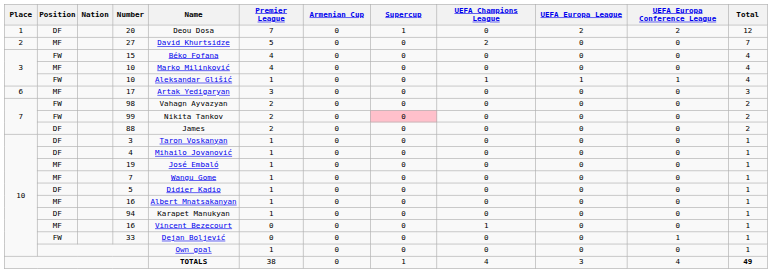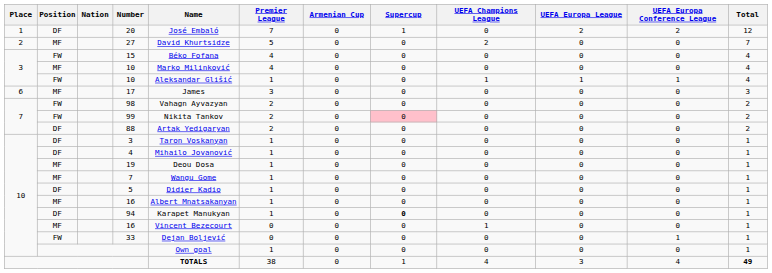 <table class="wikitable" style="font-size: 95%; text-align: center;">
 <tr>
 <th width=60>Place</th>
 <th width=60>Position</th>
 <th width=60>Nation</th>
 <th width=60>Number</th>
 <th width=200>Name</th>
 <th width=150><a href='#'>Premier League</a></th>
 <th width=150><a href='#'>Armenian Cup</a></th>
 <th width=150><a href='#'>Supercup</a></th>
 <th width=250><a href='#'>UEFA Champions League</a></th>
 <th width=250><a href='#'>UEFA Europa League</a></th>
 <th width=250><a href='#'>UEFA Europa Conference League</a></th>
 <th width=80><strong>Total</strong></th>
 </tr>
 <tr>
 <td>1</td>
 <td>DF</td>
 <td></td>
 <td>20</td>
-<td>Deou Dosa</td>
+<td><a href='#'>José Embaló</a></td>
 <td>7</td>
 <td>0</td>
 <td>1</td>
 <td>0</td>
 <td>2</td>
 <td>2</td>
 <td>12</td>
 </tr>
 <tr>
 <td>2</td>
 <td>MF</td>
 <td></td>
 <td>27</td>
 <td><a href='#'>David Khurtsidze</a></td>
 <td>5</td>
 <td>0</td>
 <td>0</td>
 <td>2</td>
 <td>0</td>
 <td>0</td>
 <td>7</td>
 </tr>
 <tr>
 <td rowspan="3">3</td>
 <td>FW</td>
 <td></td>
 <td>15</td>
 <td><a href='#'>Béko Fofana</a></td>
 <td>4</td>
 <td>0</td>
 <td>0</td>
 <td>0</td>
 <td>0</td>
 <td>0</td>
 <td>4</td>
 </tr>
 <tr>
 <td>MF</td>
 <td></td>
 <td>10</td>
 <td><a href='#'>Marko Milinković</a></td>
 <td>4</td>
 <td>0</td>
 <td>0</td>
 <td>0</td>
 <td>0</td>
 <td>0</td>
 <td>4</td>
 </tr>
 <tr>
 <td>FW</td>
 <td></td>
 <td>10</td>
 <td><a href='#'>Aleksandar Glišić</a></td>
 <td>1</td>
 <td>0</td>
 <td>0</td>
 <td>1</td>
 <td>1</td>
 <td>1</td>
 <td>4</td>
 </tr>
 <tr>
 <td>6</td>
 <td>MF</td>
 <td></td>
 <td>17</td>
-<td><a href='#'>Artak Yedigaryan</a></td>
+<td>James</td>
 <td>3</td>
 <td>0</td>
 <td>0</td>
 <td>0</td>
 <td>0</td>
 <td>0</td>
 <td>3</td>
 </tr>
 <tr>
 <td rowspan="3">7</td>
 <td>FW</td>
 <td></td>
 <td>98</td>
 <td>Vahagn Ayvazyan</td>
 <td>2</td>
 <td>0</td>
 <td>0</td>
 <td>0</td>
 <td>0</td>
 <td>0</td>
 <td>2</td>
 </tr>
 <tr>
 <td>FW</td>
 <td></td>
 <td>99</td>
 <td>Nikita Tankov</td>
 <td>2</td>
 <td>0</td>
 <td style="background: pink;">0</td>
 <td>0</td>
 <td>0</td>
 <td>0</td>
 <td>2</td>
 </tr>
 <tr>
 <td>DF</td>
 <td></td>
 <td>88</td>
-<td>James</td>
+<td><a href='#'>Artak Yedigaryan</a></td>
 <td>2</td>
 <td>0</td>
 <td>0</td>
 <td>0</td>
 <td>0</td>
 <td>0</td>
 <td>2</td>
 </tr>
 <tr>
 <td rowspan="10">10</td>
 <td>DF</td>
 <td></td>
 <td>3</td>
 <td><a href='#'>Taron Voskanyan</a></td>
 <td>1</td>
 <td>0</td>
 <td>0</td>
 <td>0</td>
 <td>0</td>
 <td>0</td>
 <td>1</td>
 </tr>
 <tr>
 <td>DF</td>
 <td></td>
 <td>4</td>
 <td><a href='#'>Mihailo Jovanović</a></td>
 <td>1</td>
 <td>0</td>
 <td>0</td>
 <td>0</td>
 <td>0</td>
 <td>0</td>
 <td>1</td>
 </tr>
 <tr>
 <td>MF</td>
 <td></td>
 <td>19</td>
-<td><a href='#'>José Embaló</a></td>
+<td>Deou Dosa</td>
 <td>1</td>
 <td>0</td>
 <td>0</td>
 <td>0</td>
 <td>0</td>
 <td>0</td>
 <td>1</td>
 </tr>
 <tr>
 <td>MF</td>
 <td></td>
 <td>7</td>
 <td><a href='#'>Wangu Gome</a></td>
 <td>1</td>
 <td>0</td>
 <td>0</td>
 <td>0</td>
 <td>0</td>
 <td>0</td>
 <td>1</td>
 </tr>
 <tr>
 <td>DF</td>
 <td></td>
 <td>5</td>
 <td><a href='#'>Didier Kadio</a></td>
 <td>1</td>
 <td>0</td>
 <td>0</td>
 <td>0</td>
 <td>0</td>
 <td>0</td>
 <td>1</td>
 </tr>
 <tr>
 <td>MF</td>
 <td></td>
 <td>16</td>
 <td><a href='#'>Albert Mnatsakanyan</a></td>
 <td>1</td>
 <td>0</td>
 <td>0</td>
 <td>0</td>
 <td>0</td>
 <td>0</td>
 <td>1</td>
 </tr>
 <tr>
 <td>DF</td>
 <td></td>
 <td>94</td>
 <td>Karapet Manukyan</td>
 <td>1</td>
 <td>0</td>
-<td>0</td>
+<td><strong>0</strong></td>
 <td>0</td>
 <td>0</td>
 <td>0</td>
 <td>1</td>
 </tr>
 <tr>
 <td>MF</td>
 <td></td>
 <td>16</td>
 <td><a href='#'>Vincent Bezecourt</a></td>
 <td>0</td>
 <td>0</td>
 <td>0</td>
 <td>1</td>
 <td>0</td>
 <td>0</td>
 <td>1</td>
 </tr>
 <tr>
 <td>FW</td>
 <td></td>
 <td>33</td>
 <td><a href='#'>Dejan Boljević</a></td>
 <td>0</td>
 <td>0</td>
 <td>0</td>
 <td>0</td>
 <td>0</td>
 <td>1</td>
 <td>1</td>
 </tr>
 <tr>
 <td colspan="3"></td>
 <td><a href='#'>Own goal</a></td>
 <td>1</td>
 <td>0</td>
 <td>0</td>
 <td>0</td>
 <td>0</td>
 <td>0</td>
 <td>1</td>
 </tr>
 <tr>
 <td colspan="4"></td>
 <td><strong>TOTALS</strong></td>
 <td>38</td>
 <td>0</td>
 <td>1</td>
 <td>4</td>
 <td>3</td>
 <td>4</td>
 <td><strong>49</strong></td>
 </tr>
 </table>
